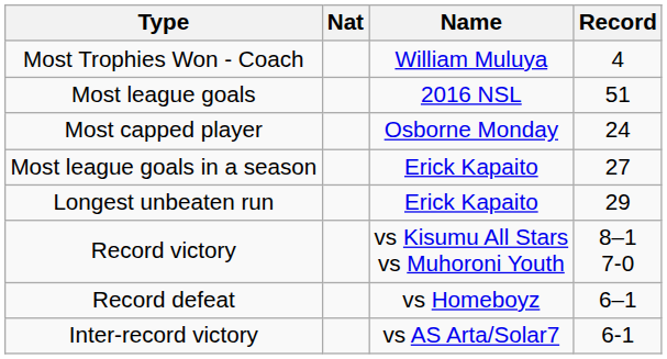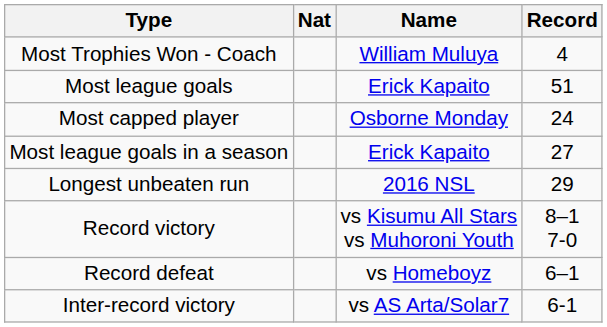 <table Class="wikitable" style="text-align: center;">
 <tr>
 <th rowspan="1">Type</th>
 <th rowspan="1">Nat</th>
 <th rowspan="1">Name</th>
 <th rowspan="1">Record</th>
 </tr>
 <tr>
 <td>Most Trophies Won - Coach</td>
 <td></td>
 <td><a href='#'>William Muluya</a></td>
 <td>4</td>
 </tr>
 <tr>
 <td>Most league goals</td>
 <td></td>
-<td><a href='#'>2016 NSL</a></td>
+<td><a href='#'>Erick Kapaito</a></td>
 <td>51</td>
 </tr>
 <tr>
 <td>Most capped player</td>
 <td></td>
 <td><a href='#'>Osborne Monday</a></td>
 <td>24</td>
 </tr>
 <tr>
 <td>Most league goals in a season</td>
 <td></td>
 <td><a href='#'>Erick Kapaito</a></td>
 <td>27</td>
 </tr>
 <tr>
 <td>Longest unbeaten run</td>
 <td></td>
-<td><a href='#'>Erick Kapaito</a></td>
+<td><a href='#'>2016 NSL</a></td>
 <td>29</td>
 </tr>
 <tr>
 <td>Record victory</td>
 <td></td>
 <td>vs <a href='#'>Kisumu All Stars</a> <br> vs <a href='#'>Muhoroni Youth</a></td>
 <td>8–1 <br> 7-0</td>
 </tr>
 <tr>
 <td>Record defeat</td>
 <td></td>
 <td>vs <a href='#'>Homeboyz</a></td>
 <td>6–1</td>
 </tr>
 <tr>
 <td>Inter-record victory</td>
 <td></td>
 <td>vs <a href='#'>AS Arta/Solar7</a></td>
 <td>6-1</td>
 </tr>
 </table>
